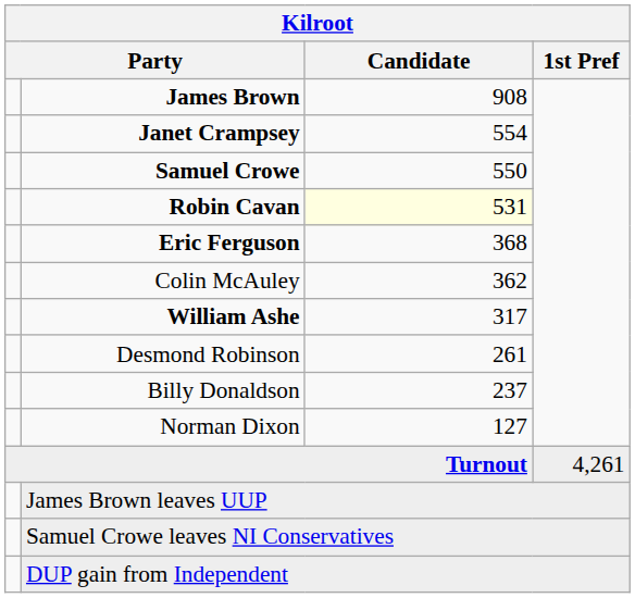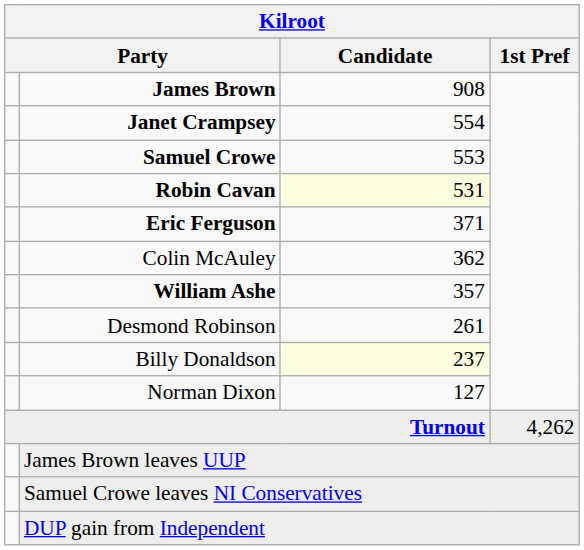 <table class="wikitable">
 <tr>
 <th colspan="4" align="center"><a href='#'>Kilroot</a></th>
 </tr>
 <tr>
 <th colspan="2" align="center" width=200>Party</th>
 <th width=150>Candidate</th>
 <th width=60>1st Pref</th>
 </tr>
 <tr>
 <td></td>
 <td align="right"><strong>James Brown</strong></td>
 <td align="right">908</td>
 </tr>
 <tr>
 <td></td>
 <td align="right"><strong>Janet Crampsey</strong></td>
 <td align="right">554</td>
 </tr>
 <tr>
 <td></td>
 <td align="right"><strong>Samuel Crowe</strong></td>
-<td align="right">550</td>
+<td align="right">553</td>
 </tr>
 <tr>
 <td></td>
 <td align="right"><strong>Robin Cavan</strong></td>
 <td align="right" style="background: lightyellow;">531</td>
 </tr>
 <tr>
 <td></td>
 <td align="right"><strong>Eric Ferguson</strong></td>
-<td align="right">368</td>
+<td align="right">371</td>
 </tr>
 <tr>
 <td></td>
 <td align="right">Colin McAuley</td>
 <td align="right">362</td>
 </tr>
 <tr>
 <td></td>
 <td align="right"><strong>William Ashe</strong></td>
-<td align="right">317</td>
+<td align="right">357</td>
 </tr>
 <tr>
 <td></td>
 <td align="right">Desmond Robinson</td>
 <td align="right">261</td>
 </tr>
 <tr>
 <td></td>
 <td align="right">Billy Donaldson</td>
-<td align="right">237</td>
+<td align="right" style="background: lightyellow;">237</td>
 </tr>
 <tr>
 <td></td>
 <td align="right">Norman Dixon</td>
 <td align="right">127</td>
 </tr>
 <tr bgcolor="EEEEEE">
 <td colspan=3 align="right"><strong><a href='#'>Turnout</a></strong></td>
-<td align="right">4,261</td>
+<td align="right">4,262</td>
 </tr>
 <tr>
 <td bgcolor=></td>
 <td colspan=3 bgcolor="EEEEEE">James Brown leaves <a href='#'>UUP</a></td>
 </tr>
 <tr>
 <td bgcolor=></td>
 <td colspan=3 bgcolor="EEEEEE">Samuel Crowe leaves <a href='#'>NI Conservatives</a></td>
 </tr>
 <tr>
 <td bgcolor=></td>
 <td colspan=3 bgcolor="EEEEEE"><a href='#'>DUP</a> gain from <a href='#'>Independent</a></td>
 </tr>
 </table>
